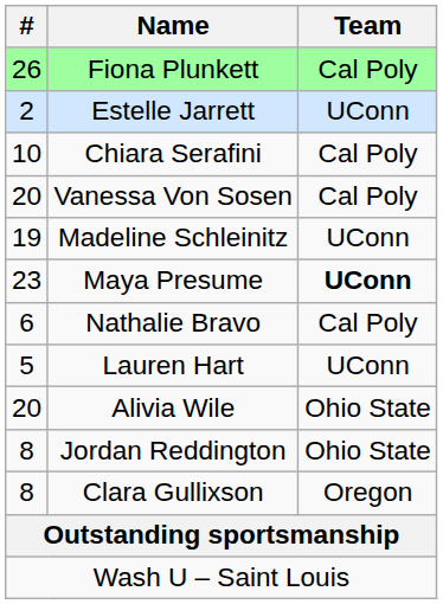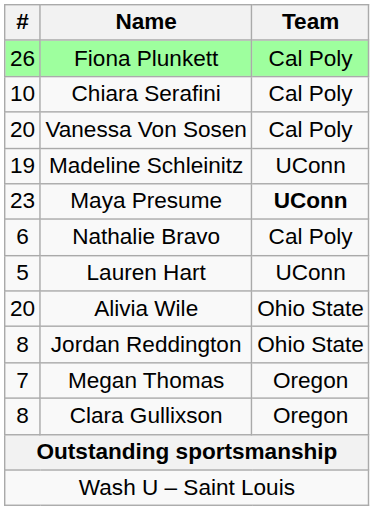 <table class="wikitable" style="text-align:center">
 <tr>
 <th>#</th>
 <th>Name</th>
 <th>Team</th>
 </tr>
 <tr bgcolor="#9eff9e">
 <td>26</td>
 <td>Fiona Plunkett</td>
 <td>Cal Poly</td>
-</tr>
-<tr style="background:#d0e7ff">
-<td>2</td>
-<td>Estelle Jarrett</td>
-<td>UConn</td>
 </tr>
 <tr>
 <td>10</td>
 <td>Chiara Serafini</td>
 <td>Cal Poly</td>
 </tr>
 <tr>
 <td>20</td>
 <td>Vanessa Von Sosen</td>
 <td>Cal Poly</td>
 </tr>
 <tr>
 <td>19</td>
 <td>Madeline Schleinitz</td>
 <td>UConn</td>
 </tr>
 <tr>
 <td>23</td>
 <td>Maya Presume</td>
 <td><strong>UConn</strong></td>
 </tr>
 <tr>
 <td>6</td>
 <td>Nathalie Bravo</td>
 <td>Cal Poly</td>
 </tr>
 <tr>
 <td>5</td>
 <td>Lauren Hart</td>
 <td>UConn</td>
 </tr>
 <tr>
 <td>20</td>
 <td>Alivia Wile</td>
 <td>Ohio State</td>
 </tr>
 <tr>
 <td>8</td>
 <td>Jordan Reddington</td>
 <td>Ohio State</td>
 </tr>
 <tr>
+<td>7</td>
+<td>Megan Thomas</td>
+<td>Oregon</td>
+</tr>
+<tr>
 <td>8</td>
 <td>Clara Gullixson</td>
 <td>Oregon</td>
 </tr>
 <tr>
 <th colspan="3">Outstanding sportsmanship</th>
 </tr>
 <tr>
 <td colspan="3">Wash U – Saint Louis</td>
 </tr>
 </table>
